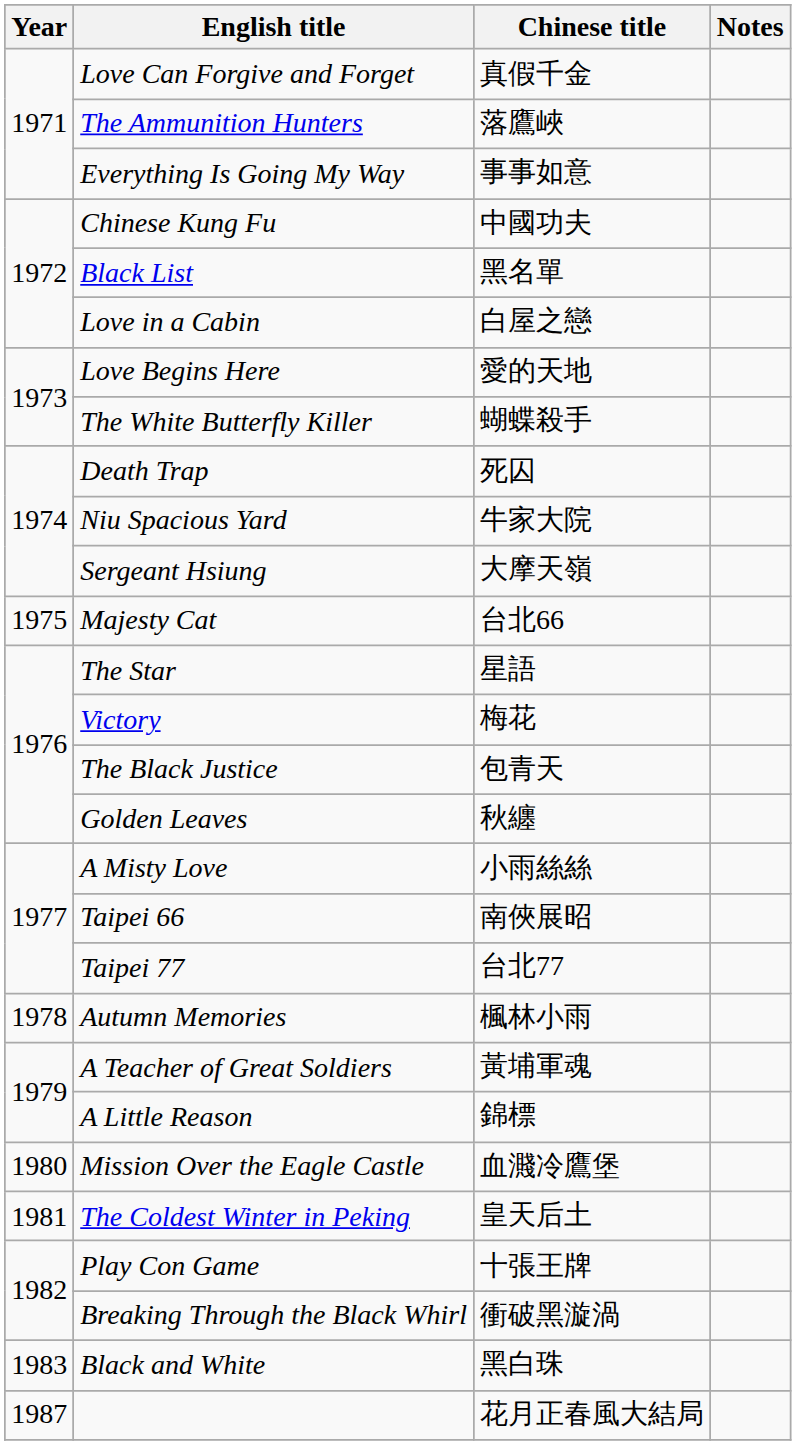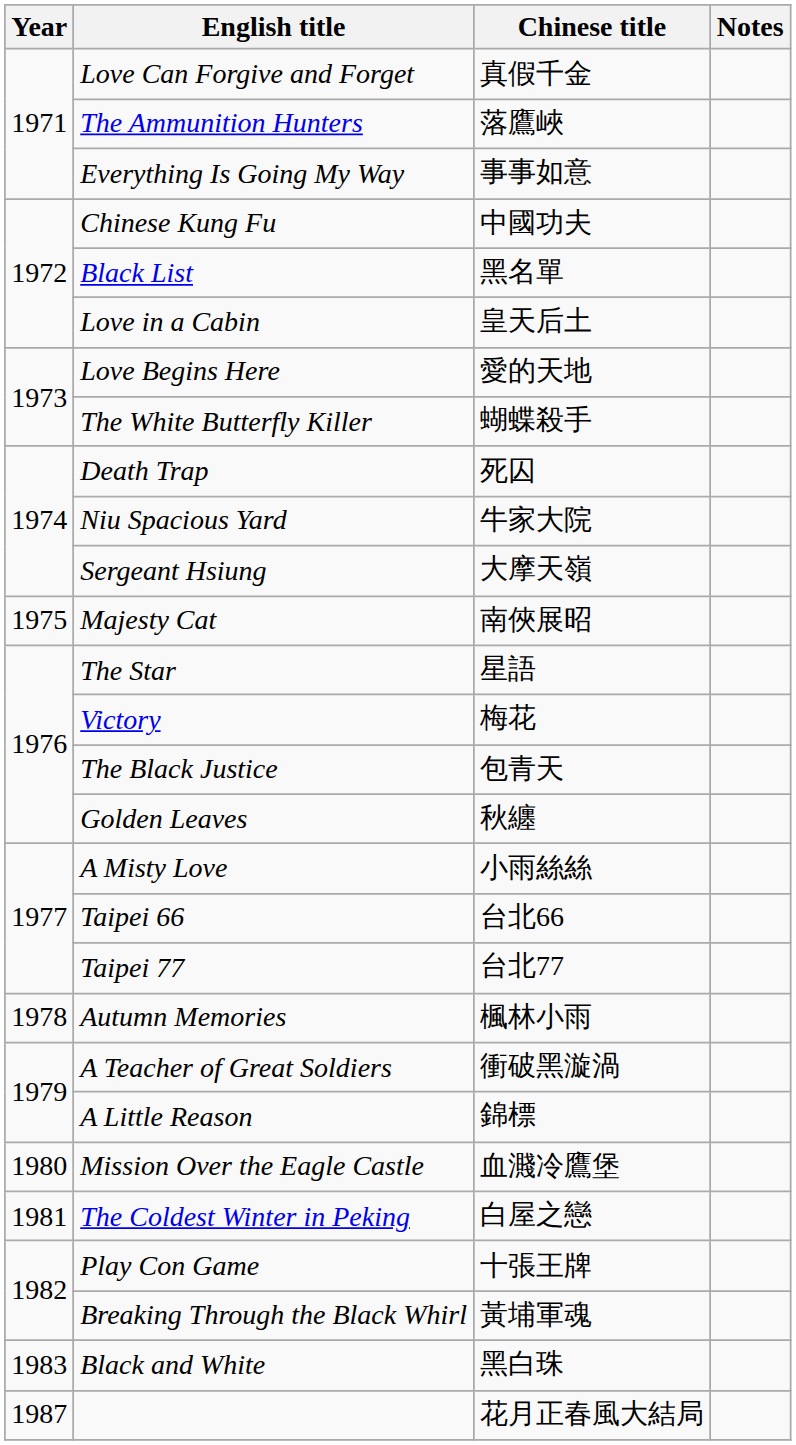 <table class="wikitable sortable">
 <tr>
 <th>Year</th>
 <th>English title</th>
 <th>Chinese title</th>
 <th class="unsortable">Notes</th>
 </tr>
 <tr>
 <td rowspan=3>1971</td>
 <td><em>Love Can Forgive and Forget</em></td>
 <td>真假千金</td>
 <td></td>
 </tr>
 <tr>
 <td><em><a href='#'>The Ammunition Hunters</a></em></td>
 <td>落鷹峽</td>
 <td></td>
 </tr>
 <tr>
 <td><em>Everything Is Going My Way</em></td>
 <td>事事如意</td>
 <td></td>
 </tr>
 <tr>
 <td rowspan=3>1972</td>
 <td><em>Chinese Kung Fu</em></td>
 <td>中國功夫</td>
 <td></td>
 </tr>
 <tr>
 <td><em><a href='#'>Black List</a></em></td>
 <td>黑名單</td>
 <td></td>
 </tr>
 <tr>
 <td><em>Love in a Cabin</em></td>
-<td>白屋之戀</td>
+<td>皇天后土</td>
 <td></td>
 </tr>
 <tr>
 <td rowspan=2>1973</td>
 <td><em>Love Begins Here</em></td>
 <td>愛的天地</td>
 <td></td>
 </tr>
 <tr>
 <td><em>The White Butterfly Killer</em></td>
 <td>蝴蝶殺手</td>
 <td></td>
 </tr>
 <tr>
 <td rowspan=3>1974</td>
 <td><em>Death Trap</em></td>
 <td>死囚</td>
 <td></td>
 </tr>
 <tr>
 <td><em>Niu Spacious Yard</em></td>
 <td>牛家大院</td>
 <td></td>
 </tr>
 <tr>
 <td><em>Sergeant Hsiung</em></td>
 <td>大摩天嶺</td>
 <td></td>
 </tr>
 <tr>
 <td>1975</td>
 <td><em>Majesty Cat</em></td>
-<td>台北66</td>
+<td>南俠展昭</td>
 <td></td>
 </tr>
 <tr>
 <td rowspan=4>1976</td>
 <td><em>The Star</em></td>
 <td>星語</td>
 <td></td>
 </tr>
 <tr>
 <td><em><a href='#'>Victory</a></em></td>
 <td>梅花</td>
 <td></td>
 </tr>
 <tr>
 <td><em>The Black Justice</em></td>
 <td>包青天</td>
 <td></td>
 </tr>
 <tr>
 <td><em>Golden Leaves</em></td>
 <td>秋纏</td>
 <td></td>
 </tr>
 <tr>
 <td rowspan=3>1977</td>
 <td><em>A Misty Love</em></td>
 <td>小雨絲絲</td>
 <td></td>
 </tr>
 <tr>
 <td><em>Taipei 66</em></td>
-<td>南俠展昭</td>
+<td>台北66</td>
 <td></td>
 </tr>
 <tr>
 <td><em>Taipei 77</em></td>
 <td>台北77</td>
 <td></td>
 </tr>
 <tr>
 <td>1978</td>
 <td><em>Autumn Memories</em></td>
 <td>楓林小雨</td>
 <td></td>
 </tr>
 <tr>
 <td rowspan=2>1979</td>
 <td><em>A Teacher of Great Soldiers</em></td>
-<td>黃埔軍魂</td>
+<td>衝破黑漩渦</td>
 <td></td>
 </tr>
 <tr>
 <td><em>A Little Reason</em></td>
 <td>錦標</td>
 <td></td>
 </tr>
 <tr>
 <td>1980</td>
 <td><em>Mission Over the Eagle Castle</em></td>
 <td>血濺冷鷹堡</td>
 <td></td>
 </tr>
 <tr>
 <td>1981</td>
 <td><em><a href='#'>The Coldest Winter in Peking</a></em></td>
-<td>皇天后土</td>
+<td>白屋之戀</td>
 <td></td>
 </tr>
 <tr>
 <td rowspan=2>1982</td>
 <td><em>Play Con Game</em></td>
 <td>十張王牌</td>
 <td></td>
 </tr>
 <tr>
 <td><em>Breaking Through the Black Whirl</em></td>
-<td>衝破黑漩渦</td>
+<td>黃埔軍魂</td>
 <td></td>
 </tr>
 <tr>
 <td>1983</td>
 <td><em>Black and White</em></td>
 <td>黑白珠</td>
 <td></td>
 </tr>
 <tr>
 <td>1987</td>
 <td></td>
 <td>花月正春風大結局</td>
 <td></td>
 </tr>
 </table>
